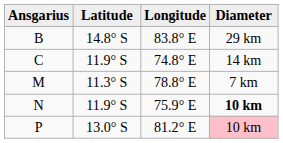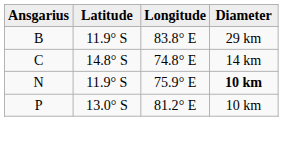 <table class="wikitable">
 <tr>
 <th width="25%" style="background:#eeeeee;">Ansgarius</th>
 <th width="25%" style="background:#eeeeee;">Latitude</th>
 <th width="25%" style="background:#eeeeee;">Longitude</th>
 <th width="25%" style="background:#eeeeee;">Diameter</th>
 </tr>
 <tr>
 <td align="center">B</td>
-<td align="center">14.8° S</td>
+<td align="center">11.9° S</td>
 <td align="center">83.8° E</td>
 <td align="center">29 km</td>
 </tr>
 <tr>
 <td align="center">C</td>
-<td align="center">11.9° S</td>
+<td align="center">14.8° S</td>
 <td align="center">74.8° E</td>
 <td align="center">14 km</td>
-</tr>
-<tr>
-<td align="center">M</td>
-<td align="center">11.3° S</td>
-<td align="center">78.8° E</td>
-<td align="center">7 km</td>
 </tr>
 <tr>
 <td align="center">N</td>
 <td align="center">11.9° S</td>
 <td align="center">75.9° E</td>
 <td align="center"><strong>10 km</strong></td>
 </tr>
 <tr>
 <td align="center">P</td>
 <td align="center">13.0° S</td>
 <td align="center">81.2° E</td>
-<td align="center" style="background: pink;">10 km</td>
+<td align="center">10 km</td>
 </tr>
 </table>
